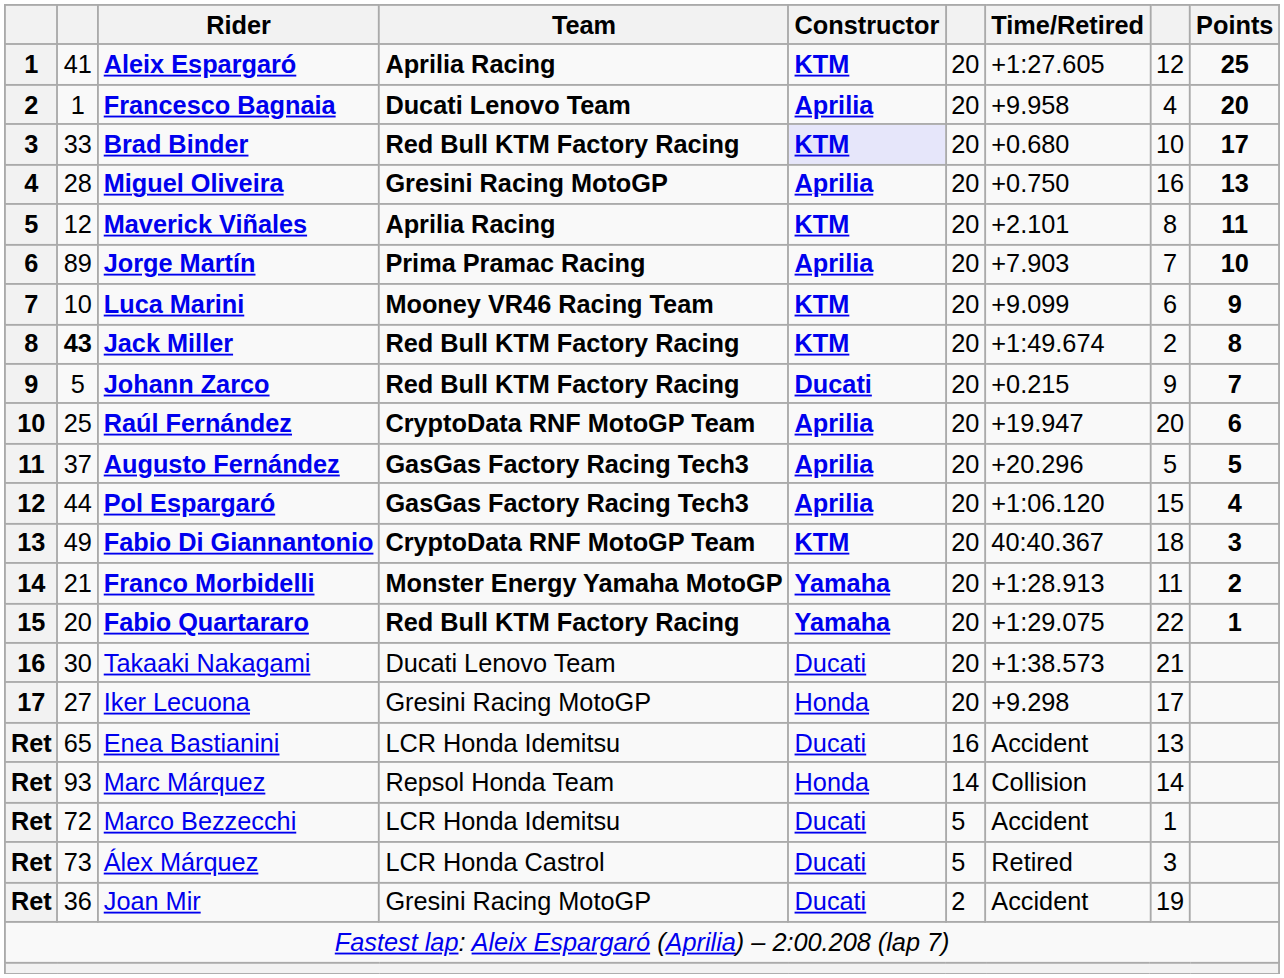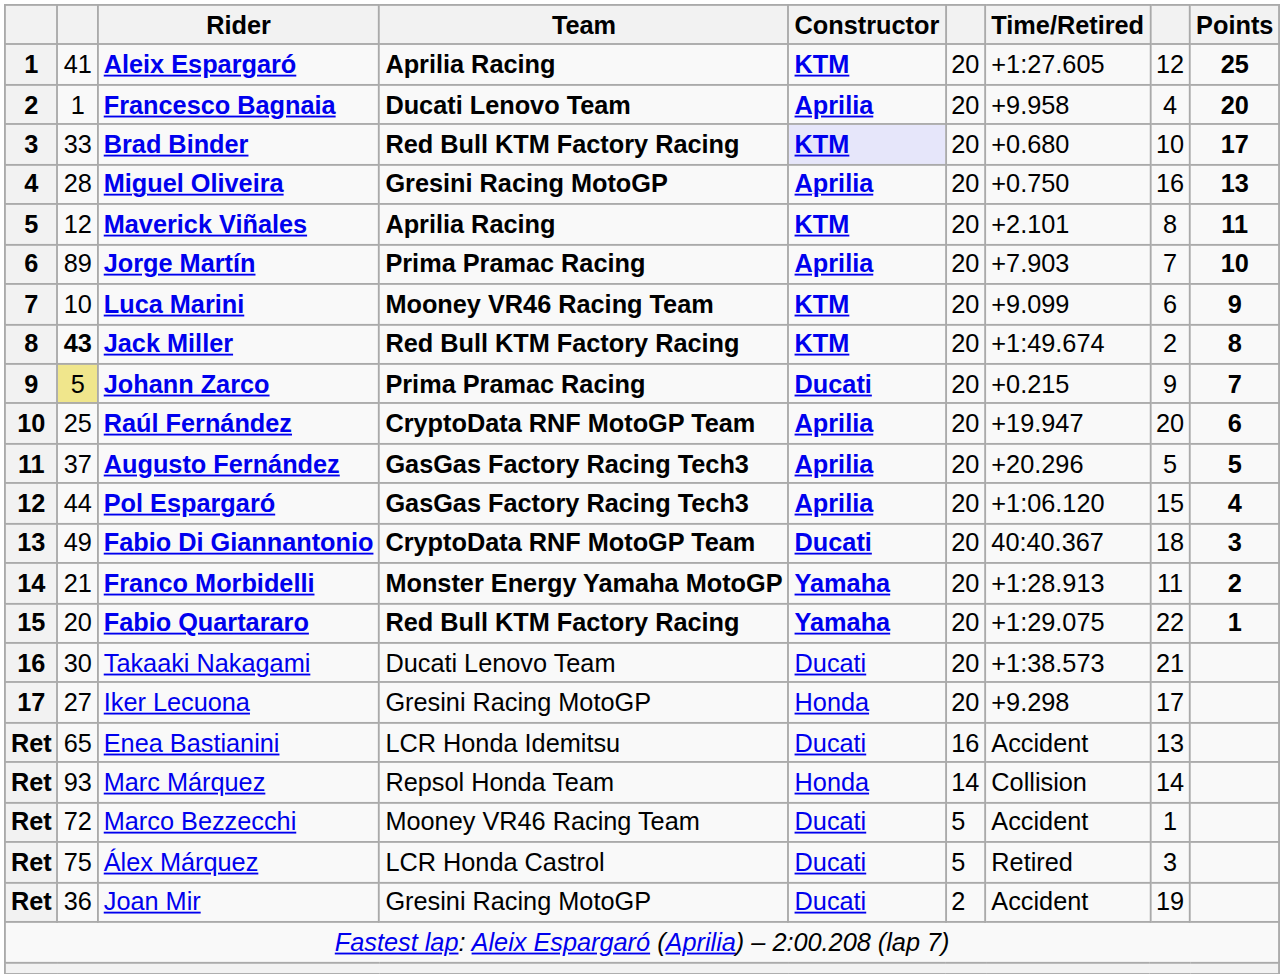 <table class="wikitable sortable" style="font-size: 85%;">
 <tr>
 <th scope="col"></th>
 <th scope="col"></th>
 <th scope="col">Rider</th>
 <th scope="col">Team</th>
 <th scope="col">Constructor</th>
 <th scope="col" class="unsortable"></th>
 <th scope="col" class="unsortable">Time/Retired</th>
 <th scope="col"></th>
 <th scope="col">Points</th>
 </tr>
 <tr>
 <th scope="row">1</th>
 <td align="center">41</td>
 <td data-sort-value="espa"> <strong><a href='#'>Aleix Espargaró</a></strong></td>
 <td><strong>Aprilia Racing</strong></td>
 <td><strong><a href='#'>KTM</a></strong></td>
 <td>20</td>
 <td>+1:27.605</td>
 <td align="center">12</td>
 <td align="center"><strong>25</strong></td>
 </tr>
 <tr>
 <th scope="row">2</th>
 <td align="center">1</td>
 <td data-sort-value="bag"> <strong><a href='#'>Francesco Bagnaia</a></strong></td>
 <td><strong>Ducati Lenovo Team</strong></td>
 <td><strong><a href='#'>Aprilia</a></strong></td>
 <td>20</td>
 <td>+9.958</td>
 <td align="center">4</td>
 <td align="center"><strong>20</strong></td>
 </tr>
 <tr>
 <th scope="row">3</th>
 <td align="center">33</td>
 <td data-sort-value="bin"> <strong><a href='#'>Brad Binder</a></strong></td>
 <td><strong>Red Bull KTM Factory Racing</strong></td>
 <td style="background: lavender;"><strong><a href='#'>KTM</a></strong></td>
 <td>20</td>
 <td>+0.680</td>
 <td align="center">10</td>
 <td align="center"><strong>17</strong></td>
 </tr>
 <tr>
 <th scope="row">4</th>
 <td align="center">28</td>
 <td data-sort-value="oli"> <strong><a href='#'>Miguel Oliveira</a></strong></td>
 <td><strong>Gresini Racing MotoGP</strong></td>
 <td><strong><a href='#'>Aprilia</a></strong></td>
 <td>20</td>
 <td>+0.750</td>
 <td align="center">16</td>
 <td align="center"><strong>13</strong></td>
 </tr>
 <tr>
 <th scope="row">5</th>
 <td align="center">12</td>
 <td data-sort-value="vin"> <strong><a href='#'>Maverick Viñales</a></strong></td>
 <td><strong>Aprilia Racing</strong></td>
 <td><strong><a href='#'>KTM</a></strong></td>
 <td>20</td>
 <td>+2.101</td>
 <td align="center">8</td>
 <td align="center"><strong>11</strong></td>
 </tr>
 <tr>
 <th scope="row">6</th>
 <td align="center">89</td>
 <td data-sort-value="mart"> <strong><a href='#'>Jorge Martín</a></strong></td>
 <td><strong>Prima Pramac Racing</strong></td>
 <td><strong><a href='#'>Aprilia</a></strong></td>
 <td>20</td>
 <td>+7.903</td>
 <td align="center">7</td>
 <td align="center"><strong>10</strong></td>
 </tr>
 <tr>
 <th scope="row">7</th>
 <td align="center">10</td>
 <td data-sort-value="mari"> <strong><a href='#'>Luca Marini</a></strong></td>
 <td><strong>Mooney VR46 Racing Team</strong></td>
 <td><strong><a href='#'>KTM</a></strong></td>
 <td>20</td>
 <td>+9.099</td>
 <td align="center">6</td>
 <td align="center"><strong>9</strong></td>
 </tr>
 <tr>
 <th scope="row">8</th>
 <td align="center"><strong>43</strong></td>
 <td data-sort-value="mil"> <strong><a href='#'>Jack Miller</a></strong></td>
 <td><strong>Red Bull KTM Factory Racing</strong></td>
 <td><strong><a href='#'>KTM</a></strong></td>
 <td>20</td>
 <td>+1:49.674</td>
 <td align="center">2</td>
 <td align="center"><strong>8</strong></td>
 </tr>
 <tr>
 <th scope="row">9</th>
-<td align="center">5</td>
+<td align="center" style="background: khaki;">5</td>
 <td data-sort-value="zar"> <strong><a href='#'>Johann Zarco</a></strong></td>
-<td><strong>Red Bull KTM Factory Racing</strong></td>
+<td><strong>Prima Pramac Racing</strong></td>
 <td><strong><a href='#'>Ducati</a></strong></td>
 <td>20</td>
 <td>+0.215</td>
 <td align="center">9</td>
 <td align="center"><strong>7</strong></td>
 </tr>
 <tr>
 <th scope="row">10</th>
 <td align="center">25</td>
 <td data-sort-value="ferr"> <strong><a href='#'>Raúl Fernández</a></strong></td>
 <td><strong>CryptoData RNF MotoGP Team</strong></td>
 <td><strong><a href='#'>Aprilia</a></strong></td>
 <td>20</td>
 <td>+19.947</td>
 <td align="center">20</td>
 <td align="center"><strong>6</strong></td>
 </tr>
 <tr>
 <th scope="row">11</th>
 <td align="center">37</td>
 <td data-sort-value="fera"> <strong><a href='#'>Augusto Fernández</a></strong></td>
 <td><strong>GasGas Factory Racing Tech3</strong></td>
 <td><strong><a href='#'>Aprilia</a></strong></td>
 <td>20</td>
 <td>+20.296</td>
 <td align="center">5</td>
 <td align="center"><strong>5</strong></td>
 </tr>
 <tr>
 <th scope="row">12</th>
 <td align="center">44</td>
 <td data-sort-value="espp"> <strong><a href='#'>Pol Espargaró</a></strong></td>
 <td><strong>GasGas Factory Racing Tech3</strong></td>
 <td><strong><a href='#'>Aprilia</a></strong></td>
 <td>20</td>
 <td>+1:06.120</td>
 <td align="center">15</td>
 <td align="center"><strong>4</strong></td>
 </tr>
 <tr>
 <th scope="row">13</th>
 <td align="center">49</td>
 <td data-sort-value="dig"> <strong><a href='#'>Fabio Di Giannantonio</a></strong></td>
 <td><strong>CryptoData RNF MotoGP Team</strong></td>
-<td><strong><a href='#'>KTM</a></strong></td>
+<td><strong><a href='#'>Ducati</a></strong></td>
 <td>20</td>
 <td>40:40.367</td>
 <td align="center">18</td>
 <td align="center"><strong>3</strong></td>
 </tr>
 <tr>
 <th scope="row">14</th>
 <td align="center">21</td>
 <td data-sort-value="mor"> <strong><a href='#'>Franco Morbidelli</a></strong></td>
 <td><strong>Monster Energy Yamaha MotoGP</strong></td>
 <td><strong><a href='#'>Yamaha</a></strong></td>
 <td>20</td>
 <td>+1:28.913</td>
 <td align="center">11</td>
 <td align="center"><strong>2</strong></td>
 </tr>
 <tr>
 <th scope="row">15</th>
 <td align="center">20</td>
 <td data-sort-value="qua"> <strong><a href='#'>Fabio Quartararo</a></strong></td>
 <td><strong>Red Bull KTM Factory Racing</strong></td>
 <td><a href='#'><strong>Yamaha</strong></a></td>
 <td>20</td>
 <td>+1:29.075</td>
 <td align="center">22</td>
 <td align="center"><strong>1</strong></td>
 </tr>
 <tr>
 <th scope="row">16</th>
 <td align="center">30</td>
 <td data-sort-value="nak"> <a href='#'>Takaaki Nakagami</a></td>
 <td>Ducati Lenovo Team</td>
 <td><a href='#'>Ducati</a></td>
 <td>20</td>
 <td>+1:38.573</td>
 <td align="center">21</td>
 <td></td>
 </tr>
 <tr>
 <th scope="row">17</th>
 <td align="center">27</td>
 <td data-sort-value="lec"> <a href='#'>Iker Lecuona</a></td>
 <td>Gresini Racing MotoGP</td>
 <td><a href='#'>Honda</a></td>
 <td>20</td>
 <td>+9.298</td>
 <td align="center">17</td>
 <td></td>
 </tr>
 <tr>
 <th scope="row">Ret</th>
 <td align="center">65</td>
 <td data-sort-value="bas"> <a href='#'>Enea Bastianini</a></td>
 <td>LCR Honda Idemitsu</td>
 <td><a href='#'>Ducati</a></td>
 <td>16</td>
 <td>Accident</td>
 <td align="center">13</td>
 <td></td>
 </tr>
 <tr>
 <th scope="row">Ret</th>
 <td align="center">93</td>
 <td data-sort-value="marqm"> <a href='#'>Marc Márquez</a></td>
 <td>Repsol Honda Team</td>
 <td><a href='#'>Honda</a></td>
 <td>14</td>
 <td>Collision</td>
 <td align="center">14</td>
 <td></td>
 </tr>
 <tr>
 <th scope="row">Ret</th>
 <td align="center">72</td>
 <td data-sort-value="bez"> <a href='#'>Marco Bezzecchi</a></td>
-<td>LCR Honda Idemitsu</td>
+<td>Mooney VR46 Racing Team</td>
 <td><a href='#'>Ducati</a></td>
 <td>5</td>
 <td>Accident</td>
 <td align="center">1</td>
 <td></td>
 </tr>
 <tr>
 <th scope="row">Ret</th>
-<td align="center">73</td>
+<td align="center">75</td>
 <td data-sort-value="marqa"> <a href='#'>Álex Márquez</a></td>
 <td>LCR Honda Castrol</td>
 <td><a href='#'>Ducati</a></td>
 <td>5</td>
 <td>Retired</td>
 <td align="center">3</td>
 <td></td>
 </tr>
 <tr>
 <th scope="row">Ret</th>
 <td align="center">36</td>
 <td data-sort-value="mir"> <a href='#'>Joan Mir</a></td>
 <td>Gresini Racing MotoGP</td>
 <td><a href='#'>Ducati</a></td>
 <td>2</td>
 <td>Accident</td>
 <td align="center">19</td>
 <td></td>
 </tr>
 <tr class="sortbottom">
 <td colspan="9" style="text-align:center"><em><a href='#'>Fastest lap</a>:  <a href='#'>Aleix Espargaró</a> (<a href='#'>Aprilia</a>) – 2:00.208 (lap 7)</em></td>
 </tr>
 <tr>
 <th colspan=9></th>
 </tr>
 </table>
